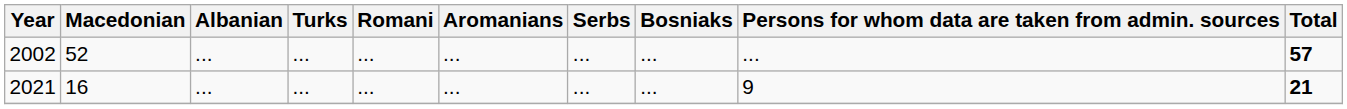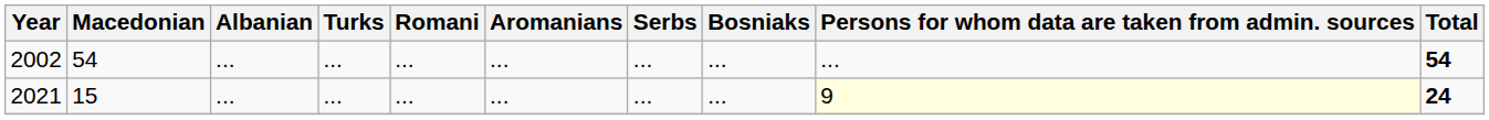 <table class="wikitable">
 <tr>
 <th>Year</th>
 <th>Macedonian</th>
 <th>Albanian</th>
 <th>Turks</th>
 <th>Romani</th>
 <th>Aromanians</th>
 <th>Serbs</th>
 <th>Bosniaks</th>
 <th><abbr>Persons for whom data are taken from admin. sources</abbr></th>
 <th>Total</th>
 </tr>
 <tr>
 <td>2002</td>
-<td>52</td>
+<td>54</td>
 <td>...</td>
 <td>...</td>
 <td>...</td>
 <td>...</td>
 <td>...</td>
 <td>...</td>
 <td>...</td>
-<td><strong>57</strong></td>
+<td><strong>54</strong></td>
 </tr>
 <tr>
 <td>2021</td>
-<td>16</td>
+<td>15</td>
 <td>...</td>
 <td>...</td>
 <td>...</td>
 <td>...</td>
 <td>...</td>
 <td>...</td>
-<td>9</td>
-<td><strong>21</strong></td>
+<td style="background: lightyellow;">9</td>
+<td><strong>24</strong></td>
 </tr>
 <tr>
 </tr>
 </table>
